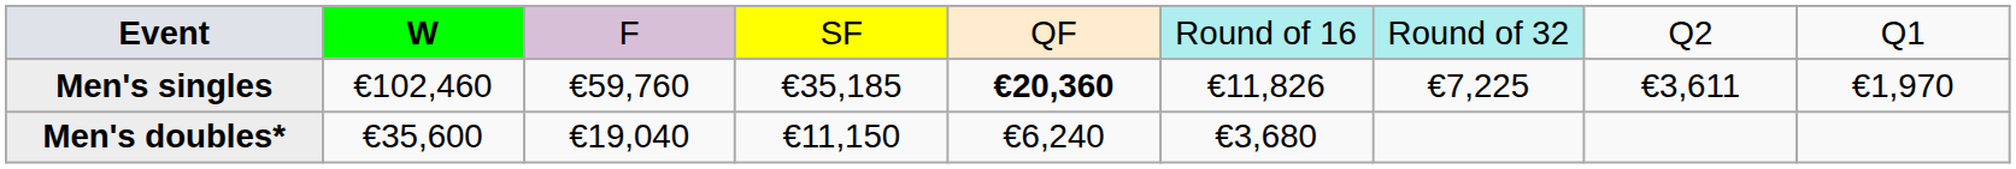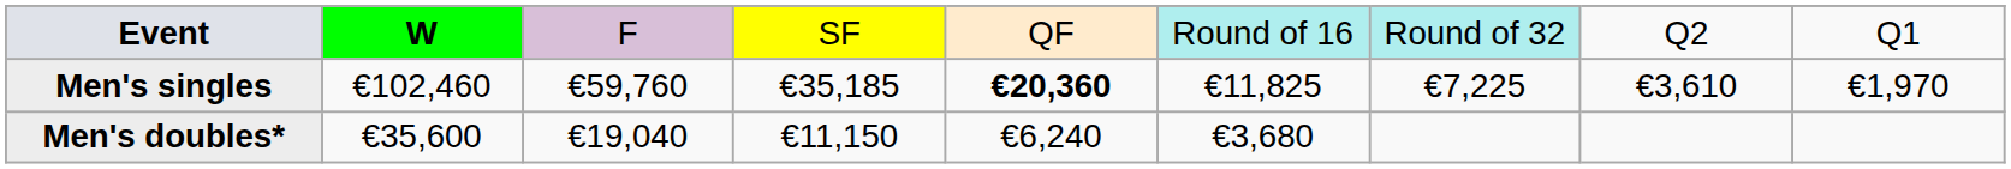 <table class=wikitable style=font-size:90%;text-align:center>
 <tr>
 <td style="width:130px; background:#dfe2e9;"><strong>Event</strong></td>
 <td style="width:80px; background:lime;"><strong>W</strong></td>
 <td style="width:85px; background:thistle;">F</td>
 <td style="width:85px; background:#ff0;">SF</td>
 <td style="width:85px; background:#ffebcd;">QF</td>
 <td style="width:85px; background:#afeeee;">Round of 16</td>
 <td style="width:85px; background:#afeeee;">Round of 32</td>
 <td width=85>Q2</td>
 <td width=85>Q1</td>
 </tr>
 <tr>
 <td style="background:#ededed;"><strong>Men's singles</strong></td>
 <td>€102,460</td>
 <td>€59,760</td>
 <td>€35,185</td>
 <td><strong>€20,360</strong></td>
-<td>€11,826</td>
+<td>€11,825</td>
 <td>€7,225</td>
-<td>€3,611</td>
+<td>€3,610</td>
 <td>€1,970</td>
 </tr>
 <tr>
 <td style="background:#ededed;"><strong>Men's doubles*</strong></td>
 <td>€35,600</td>
 <td>€19,040</td>
 <td>€11,150</td>
 <td>€6,240</td>
 <td>€3,680</td>
 <td></td>
 <td></td>
 <td></td>
 </tr>
 </table>
